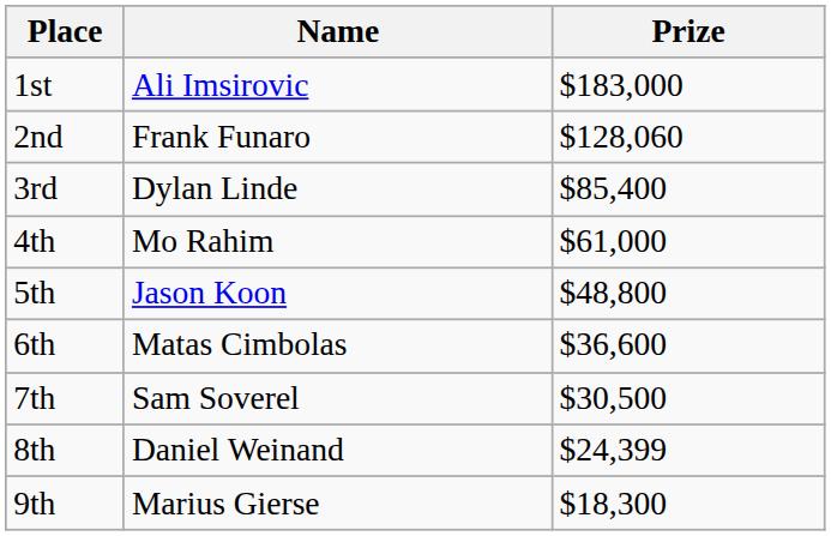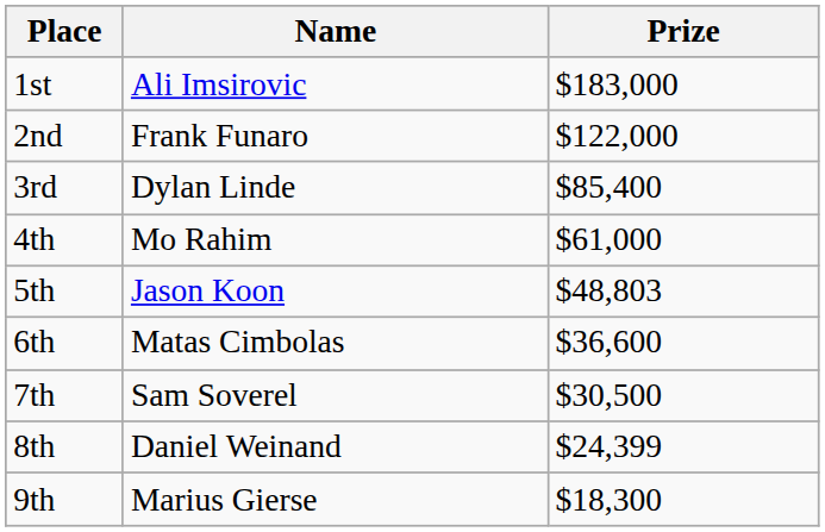 <table class="wikitable">
 <tr>
 <th width="50">Place</th>
 <th width="200">Name</th>
 <th width="125">Prize</th>
 </tr>
 <tr>
 <td>1st</td>
 <td> <a href='#'>Ali Imsirovic</a></td>
 <td>$183,000</td>
 </tr>
 <tr>
 <td>2nd</td>
 <td> Frank Funaro</td>
-<td>$128,060</td>
+<td>$122,000</td>
 </tr>
 <tr>
 <td>3rd</td>
 <td> Dylan Linde</td>
 <td>$85,400</td>
 </tr>
 <tr>
 <td>4th</td>
 <td> Mo Rahim</td>
 <td>$61,000</td>
 </tr>
 <tr>
 <td>5th</td>
 <td> <a href='#'>Jason Koon</a></td>
-<td>$48,800</td>
+<td>$48,803</td>
 </tr>
 <tr>
 <td>6th</td>
 <td> Matas Cimbolas</td>
 <td>$36,600</td>
 </tr>
 <tr>
 <td>7th</td>
 <td> Sam Soverel</td>
 <td>$30,500</td>
 </tr>
 <tr>
 <td>8th</td>
 <td> Daniel Weinand</td>
 <td>$24,399</td>
 </tr>
 <tr>
 <td>9th</td>
 <td> Marius Gierse</td>
 <td>$18,300</td>
 </tr>
 </table>
